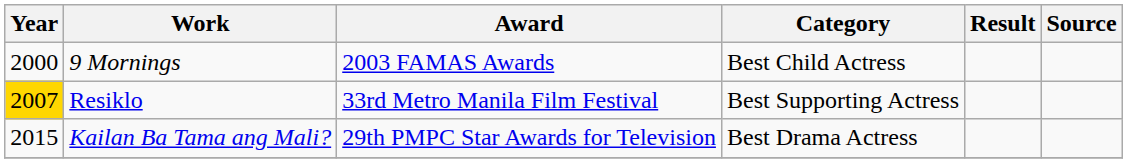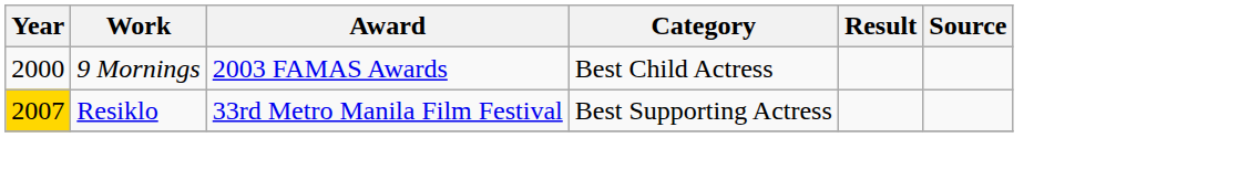 <table class="wikitable">
 <tr>
 <th>Year</th>
 <th>Work</th>
 <th>Award</th>
 <th>Category</th>
 <th>Result</th>
 <th>Source </th>
 </tr>
 <tr>
 <td>2000</td>
 <td><em>9 Mornings</em></td>
 <td><a href='#'>2003 FAMAS Awards</a></td>
 <td>Best Child Actress</td>
 <td></td>
 <td></td>
 </tr>
 <tr>
 <td style="background: gold;">2007</td>
 <td><a href='#'>Resiklo</a></td>
 <td><a href='#'>33rd Metro Manila Film Festival</a></td>
 <td>Best Supporting Actress</td>
 <td></td>
 <td></td>
 </tr>
 <tr>
-<td>2015</td>
-<td><em><a href='#'>Kailan Ba Tama ang Mali?</a></em></td>
-<td><a href='#'>29th PMPC Star Awards for Television</a></td>
-<td>Best Drama Actress</td>
-<td></td>
-<td></td>
-</tr>
-<tr>
 </tr>
 </table>
